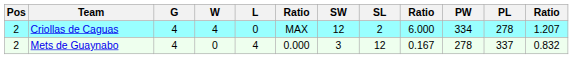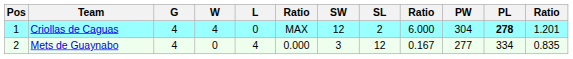 <table class=wikitable style="text-align:center">
 <tr bgcolor="#DCDCDC">
 <th width="25">Pos</th>
 <th width="200">Team</th>
 <th width="60">G</th>
 <th width="60">W</th>
 <th width="60">L</th>
 <th width="60">Ratio</th>
 <th width="60">SW</th>
 <th width="60">SL</th>
 <th width="60">Ratio</th>
 <th width="60">PW</th>
 <th width="60">PL</th>
 <th width="60">Ratio</th>
 </tr>
 <tr bgcolor=#99FFFF>
-<td>2</td>
+<td>1</td>
 <td align=left><a href='#'>Criollas de Caguas</a></td>
 <td>4</td>
 <td>4</td>
 <td>0</td>
 <td>MAX</td>
 <td>12</td>
 <td>2</td>
 <td>6.000</td>
-<td>334</td>
-<td>278</td>
-<td>1.207</td>
+<td>304</td>
+<td><strong>278</strong></td>
+<td>1.201</td>
 </tr>
 <tr bgcolor=#eeffee>
 <td>2</td>
 <td align=left><a href='#'>Mets de Guaynabo</a></td>
 <td>4</td>
 <td>0</td>
 <td>4</td>
 <td>0.000</td>
 <td>3</td>
 <td>12</td>
 <td>0.167</td>
-<td>278</td>
-<td>337</td>
-<td>0.832</td>
+<td>277</td>
+<td>334</td>
+<td>0.835</td>
 </tr>
 </table>
